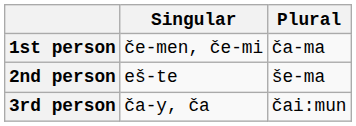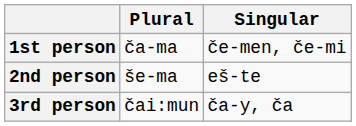 <table class="wikitable">
 <tr>
 <th></th>
+<th>Plural</th>
 <th>Singular</th>
-<th>Plural</th>
 </tr>
 <tr>
 <th>1st person</th>
+<td>ča-ma</td>
 <td>če-men, če-mi</td>
-<td>ča-ma</td>
 </tr>
 <tr>
 <th>2nd person</th>
+<td>še-ma</td>
 <td>eš-te</td>
-<td>še-ma</td>
 </tr>
 <tr>
 <th>3rd person</th>
+<td>čai:mun</td>
 <td>ča-y, ča</td>
-<td>čai:mun</td>
 </tr>
 </table>
